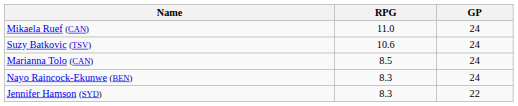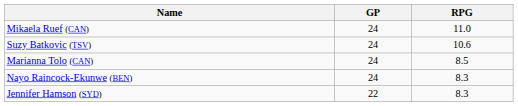 <table class=wikitable width="90%">
 <tr>
 <th width="65%">Name</th>
+<th width="15%">GP</th>
 <th width="20%">RPG</th>
-<th width="15%">GP</th>
 </tr>
 <tr>
 <td> <a href='#'>Mikaela Ruef</a> <small>(<a href='#'>CAN</a>)</small></td>
+<td align=center>24</td>
 <td align=center>11.0</td>
-<td align=center>24</td>
 </tr>
 <tr>
 <td> <a href='#'>Suzy Batkovic</a> <small>(<a href='#'>TSV</a>)</small></td>
+<td align=center>24</td>
 <td align=center>10.6</td>
-<td align=center>24</td>
 </tr>
 <tr>
 <td> <a href='#'>Marianna Tolo</a> <small>(<a href='#'>CAN</a>)</small></td>
+<td align=center>24</td>
 <td align=center>8.5</td>
-<td align=center>24</td>
 </tr>
 <tr>
 <td> <a href='#'>Nayo Raincock-Ekunwe</a> <small>(<a href='#'>BEN</a>)</small></td>
+<td align=center>24</td>
 <td align=center>8.3</td>
-<td align=center>24</td>
 </tr>
 <tr>
 <td> <a href='#'>Jennifer Hamson</a> <small>(<a href='#'>SYD</a>)</small></td>
+<td align=center>22</td>
 <td align=center>8.3</td>
-<td align=center>22</td>
 </tr>
 </table>
